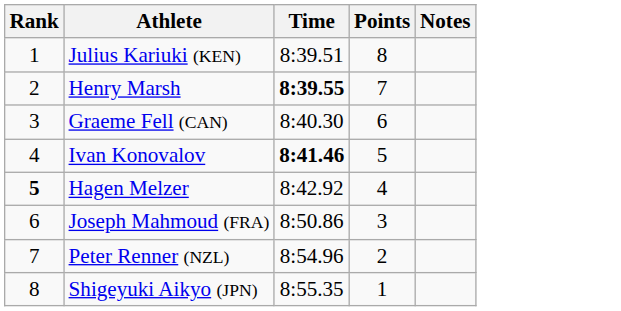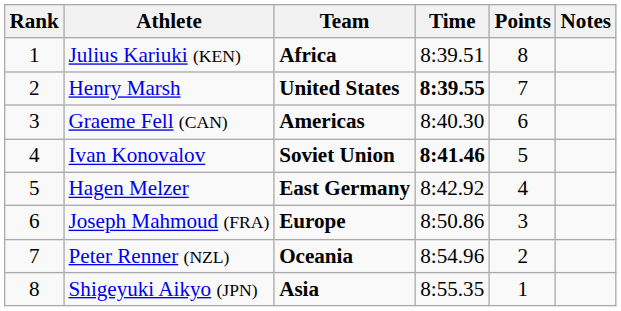 <table class="wikitable" style="text-align:center">
 <tr>
 <th>Rank</th>
 <th>Athlete</th>
+<th>Team</th>
 <th>Time</th>
 <th>Points</th>
 <th>Notes</th>
 </tr>
 <tr>
 <td>1</td>
 <td align="left"><a href='#'>Julius Kariuki</a> <small>(KEN) </small></td>
+<td align=left><strong>Africa</strong></td>
 <td>8:39.51</td>
 <td>8</td>
 <td></td>
 </tr>
 <tr>
 <td>2</td>
 <td align="left"><a href='#'>Henry Marsh</a></td>
+<td align=left><strong>United States</strong></td>
 <td><strong>8:39.55</strong></td>
 <td>7</td>
 <td></td>
 </tr>
 <tr>
 <td>3</td>
 <td align="left"><a href='#'>Graeme Fell</a> <small>(CAN) </small></td>
+<td align=left><strong>Americas</strong></td>
 <td>8:40.30</td>
 <td>6</td>
 <td></td>
 </tr>
 <tr>
 <td>4</td>
 <td align="left"><a href='#'>Ivan Konovalov</a></td>
+<td align=left><strong>Soviet Union</strong></td>
 <td><strong>8:41.46</strong></td>
 <td>5</td>
 <td></td>
 </tr>
 <tr>
-<td><strong>5</strong></td>
+<td>5</td>
 <td align="left"><a href='#'>Hagen Melzer</a></td>
+<td align=left><strong>East Germany</strong></td>
 <td>8:42.92</td>
 <td>4</td>
 <td></td>
 </tr>
 <tr>
 <td>6</td>
 <td align="left"><a href='#'>Joseph Mahmoud</a> <small>(FRA) </small></td>
+<td align=left><strong>Europe</strong></td>
 <td>8:50.86</td>
 <td>3</td>
 <td></td>
 </tr>
 <tr>
 <td>7</td>
 <td align="left"><a href='#'>Peter Renner</a> <small>(NZL) </small></td>
+<td align=left><strong>Oceania</strong></td>
 <td>8:54.96</td>
 <td>2</td>
 <td></td>
 </tr>
 <tr>
 <td>8</td>
 <td align="left"><a href='#'>Shigeyuki Aikyo</a> <small>(JPN) </small></td>
+<td align=left><strong>Asia</strong></td>
 <td>8:55.35</td>
 <td>1</td>
 <td></td>
 </tr>
 </table>
